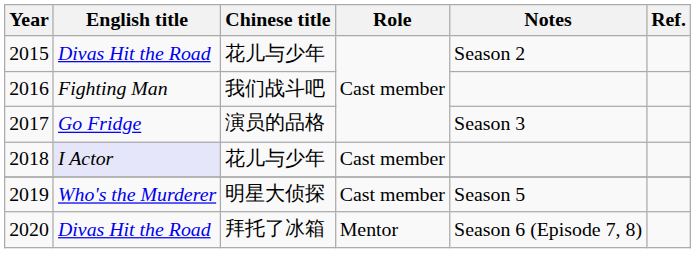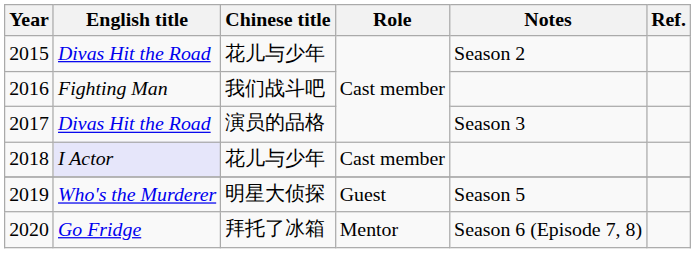 <table class="wikitable">
 <tr>
 <th>Year</th>
 <th>English title</th>
 <th>Chinese title</th>
 <th>Role</th>
 <th>Notes</th>
 <th>Ref.</th>
 </tr>
 <tr>
 <td>2015</td>
 <td><em><a href='#'>Divas Hit the Road</a></em></td>
 <td>花儿与少年</td>
 <td rowspan=3>Cast member</td>
 <td>Season 2</td>
 <td></td>
 </tr>
 <tr>
 <td>2016</td>
 <td><em>Fighting Man</em></td>
 <td>我们战斗吧</td>
 <td></td>
 <td></td>
 </tr>
 <tr>
 <td>2017</td>
-<td><em><a href='#'>Go Fridge</a></em></td>
+<td><em><a href='#'>Divas Hit the Road</a></em></td>
 <td>演员的品格</td>
 <td>Season 3</td>
 <td></td>
 </tr>
 <tr>
 <td>2018</td>
 <td style="background: lavender;"><em>I Actor</em></td>
 <td>花儿与少年</td>
 <td>Cast member</td>
 <td></td>
 <td></td>
 </tr>
 <tr>
 </tr>
 <tr>
 <td>2019</td>
 <td><em><a href='#'>Who's the Murderer</a></em></td>
 <td>明星大侦探</td>
-<td>Cast member</td>
+<td>Guest</td>
 <td>Season 5</td>
 <td></td>
 </tr>
 <tr>
 <td>2020</td>
-<td><em><a href='#'>Divas Hit the Road</a></em></td>
+<td><em><a href='#'>Go Fridge</a></em></td>
 <td>拜托了冰箱</td>
 <td>Mentor</td>
 <td>Season 6 (Episode 7, 8)</td>
 <td></td>
 </tr>
 </table>
